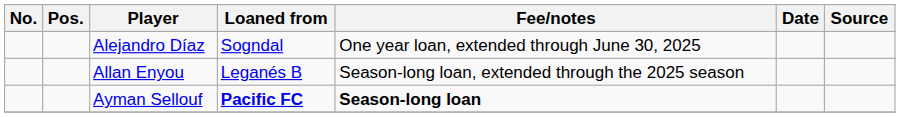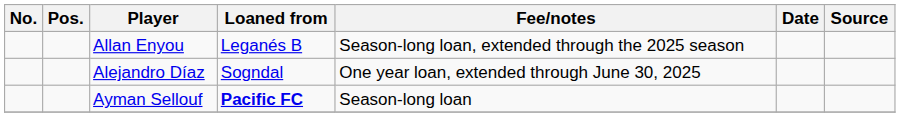 <table class="wikitable sortable" style="width:90%; text-align:center; font-size:95%; text-align:left;">
 <tr>
 <th>No.</th>
 <th>Pos.</th>
 <th>Player</th>
 <th>Loaned from</th>
 <th>Fee/notes</th>
 <th>Date</th>
 <th>Source</th>
 </tr>
 <tr>
 <td align=center></td>
 <td align=center></td>
+<td align=Enyou, Allan> <a href='#'>Allan Enyou</a></td>
+<td> <a href='#'>Leganés B</a></td>
+<td>Season-long loan, extended through the 2025 season</td>
+<td></td>
+<td></td>
+</tr>
+<tr>
+<td align=center></td>
+<td align=center></td>
 <td align=Díaz, Alejandro> <a href='#'>Alejandro Díaz</a></td>
 <td> <a href='#'>Sogndal</a></td>
 <td>One year loan, extended through June 30, 2025</td>
 <td></td>
 <td></td>
 </tr>
 <tr>
 <td align=center></td>
 <td align=center></td>
-<td align=Enyou, Allan> <a href='#'>Allan Enyou</a></td>
-<td> <a href='#'>Leganés B</a></td>
-<td>Season-long loan, extended through the 2025 season</td>
-<td></td>
-<td></td>
-</tr>
-<tr>
-<td align=center></td>
-<td align=center></td>
 <td align=Sellouf, Ayman> <a href='#'>Ayman Sellouf</a></td>
 <td><strong> <a href='#'>Pacific FC</a></strong></td>
-<td><strong>Season-long loan</strong></td>
+<td>Season-long loan</td>
 <td></td>
 <td></td>
 </tr>
 <tr>
 </tr>
 </table>
